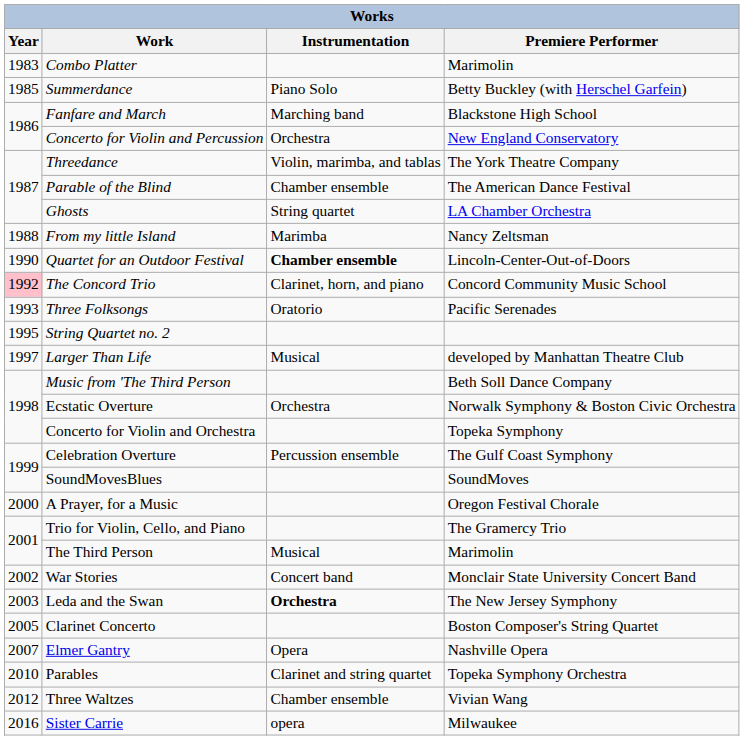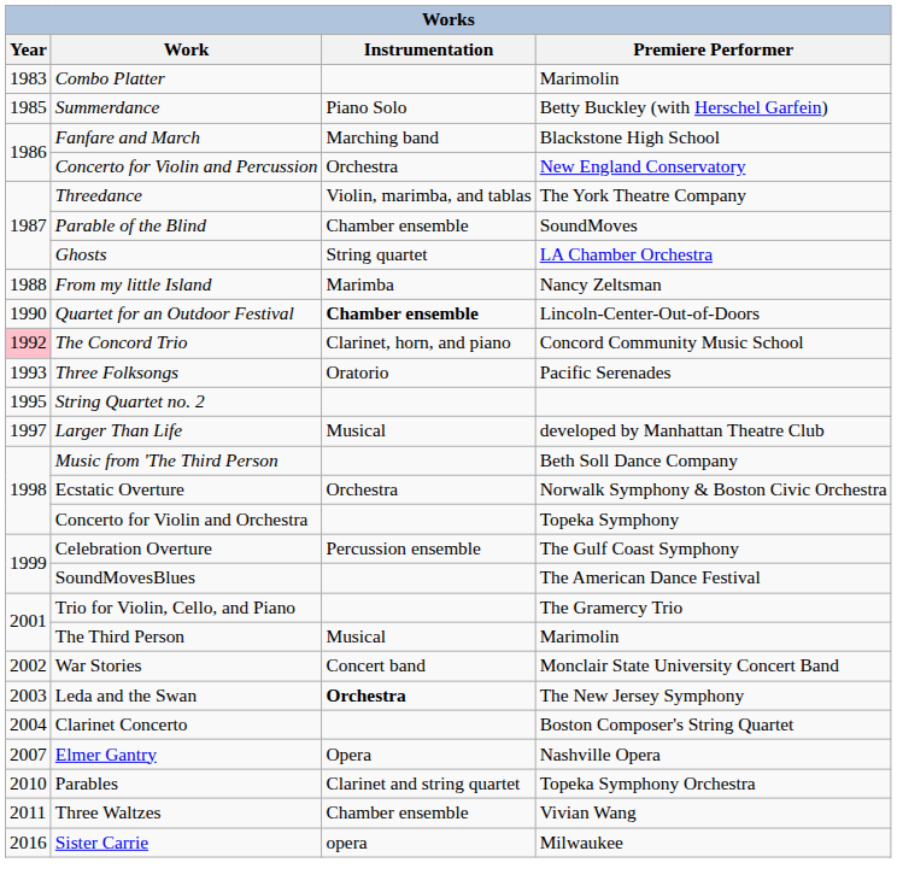 <table class="wikitable">
 <tr style="background:#ccc; text-align:center;">
 <th colspan="4" style="background: LightSteelBlue;">Works</th>
 </tr>
 <tr style="background:#ccc; text-align:center;">
 <th style="text-align:center;">Year</th>
 <th>Work</th>
 <th>Instrumentation</th>
 <th>Premiere Performer</th>
 </tr>
 <tr>
 <td>1983</td>
 <td><em>Combo Platter</em></td>
 <td></td>
 <td>Marimolin</td>
 </tr>
 <tr>
 <td>1985</td>
 <td><em>Summerdance</em></td>
 <td>Piano Solo</td>
 <td>Betty Buckley (with <a href='#'>Herschel Garfein</a>)</td>
 </tr>
 <tr>
 <td rowspan="2">1986</td>
 <td><em>Fanfare and March</em></td>
 <td>Marching band</td>
 <td>Blackstone High School</td>
 </tr>
 <tr>
 <td><em>Concerto for Violin and Percussion</em></td>
 <td>Orchestra</td>
 <td><a href='#'>New England Conservatory</a></td>
 </tr>
 <tr>
 <td rowspan="3">1987</td>
 <td><em>Threedance</em></td>
 <td>Violin, marimba, and tablas</td>
 <td>The York Theatre Company</td>
 </tr>
 <tr>
 <td><em>Parable of the Blind</em></td>
 <td>Chamber ensemble</td>
-<td>The American Dance Festival</td>
+<td>SoundMoves</td>
 </tr>
 <tr>
 <td><em>Ghosts</em></td>
 <td>String quartet</td>
 <td><a href='#'>LA Chamber Orchestra</a></td>
 </tr>
 <tr>
 <td>1988</td>
 <td><em>From my little Island</em></td>
 <td>Marimba</td>
 <td>Nancy Zeltsman</td>
 </tr>
 <tr>
 <td>1990</td>
 <td><em>Quartet for an Outdoor Festival</em></td>
 <td><strong>Chamber ensemble</strong></td>
 <td>Lincoln-Center-Out-of-Doors</td>
 </tr>
 <tr>
 <td style="background: pink;">1992</td>
 <td><em>The Concord Trio</em></td>
 <td>Clarinet, horn, and piano</td>
 <td>Concord Community Music School</td>
 </tr>
 <tr>
 <td>1993</td>
 <td><em>Three Folksongs</em></td>
 <td>Oratorio</td>
 <td>Pacific Serenades</td>
 </tr>
 <tr>
 <td>1995</td>
 <td><em>String Quartet no. 2</em></td>
 <td></td>
 <td></td>
 </tr>
 <tr>
 <td>1997</td>
 <td><em>Larger Than Life</em></td>
 <td>Musical</td>
 <td>developed by Manhattan Theatre Club</td>
 </tr>
 <tr>
 <td rowspan="3">1998</td>
 <td><em>Music from 'The Third Person<strong></td>
 <td></td>
 <td>Beth Soll Dance Company</td>
 </tr>
 <tr>
 <td></em>Ecstatic Overture<em></td>
 <td>Orchestra</td>
 <td>Norwalk Symphony & Boston Civic Orchestra</td>
 </tr>
 <tr>
 <td></em>Concerto for Violin and Orchestra<em></td>
 <td></td>
 <td>Topeka Symphony</td>
 </tr>
 <tr>
 <td rowspan="2">1999</td>
 <td></em>Celebration Overture<em></td>
 <td>Percussion ensemble</td>
 <td>The Gulf Coast Symphony</td>
 </tr>
 <tr>
 <td></em>SoundMovesBlues<em></td>
 <td></td>
-<td>SoundMoves</td>
-</tr>
-<tr>
-<td>2000</td>
-<td></em>A Prayer, for a Music<em></td>
-<td></td>
-<td>Oregon Festival Chorale</td>
+<td>The American Dance Festival</td>
 </tr>
 <tr>
 <td rowspan="2">2001</td>
 <td></em>Trio for Violin, Cello, and Piano<em></td>
 <td></td>
 <td>The Gramercy Trio</td>
 </tr>
 <tr>
 <td></em>The Third Person<em></td>
 <td>Musical</td>
 <td>Marimolin</td>
 </tr>
 <tr>
 <td>2002</td>
 <td></em>War Stories<em></td>
 <td>Concert band</td>
 <td>Monclair State University Concert Band</td>
 </tr>
 <tr>
 <td>2003</td>
 <td></em>Leda and the Swan<em></td>
 <td><strong>Orchestra</strong></td>
 <td>The New Jersey Symphony</td>
 </tr>
 <tr>
-<td>2005</td>
+<td>2004</td>
 <td></em>Clarinet Concerto<em></td>
 <td></td>
 <td>Boston Composer's String Quartet</td>
 </tr>
 <tr>
 <td>2007</td>
 <td></em><a href='#'>Elmer Gantry</a><em></td>
 <td>Opera</td>
 <td>Nashville Opera</td>
 </tr>
 <tr>
 <td>2010</td>
 <td></em>Parables<em></td>
 <td>Clarinet and string quartet</td>
 <td>Topeka Symphony Orchestra</td>
 </tr>
 <tr>
-<td>2012</td>
+<td>2011</td>
 <td></em>Three Waltzes<em></td>
 <td>Chamber ensemble</td>
 <td>Vivian Wang</td>
 </tr>
 <tr>
 <td>2016</td>
 <td></em><a href='#'>Sister Carrie</a><em></td>
 <td>opera</td>
 <td>Milwaukee</td>
 </tr>
 </table>
